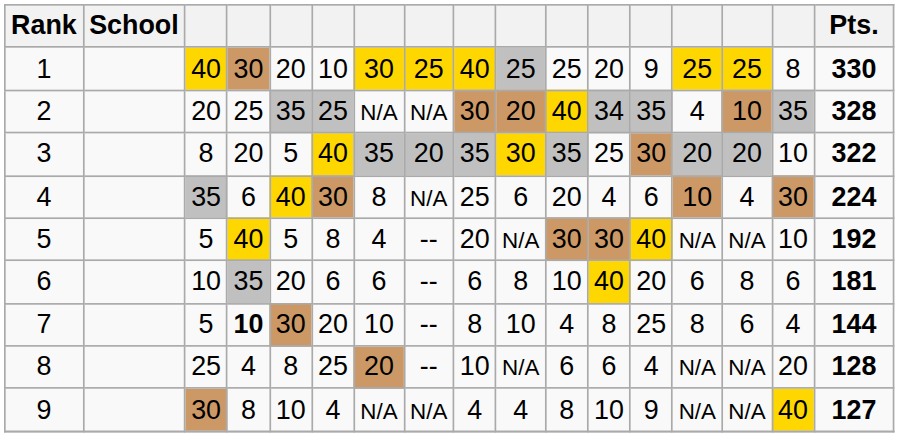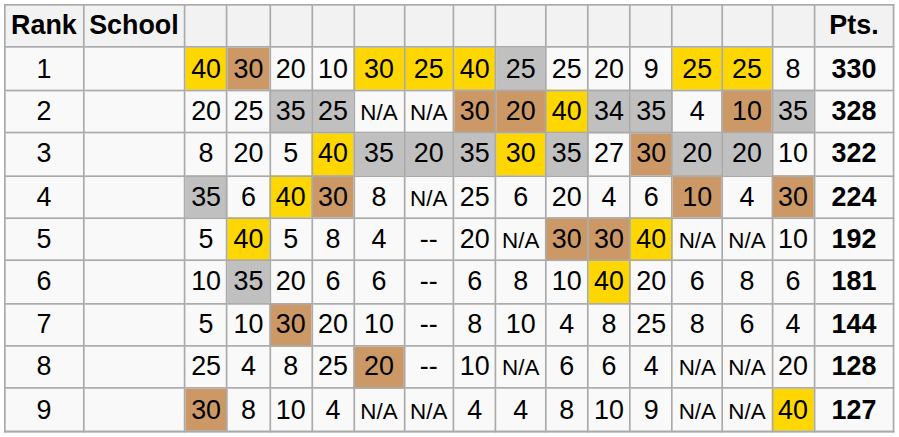 <table class=wikitable style="text-align:center;">
 <tr>
 <th>Rank</th>
 <th>School</th>
 <th></th>
 <th></th>
 <th></th>
 <th></th>
 <th></th>
 <th></th>
 <th></th>
 <th></th>
 <th></th>
 <th></th>
 <th></th>
 <th></th>
 <th></th>
 <th></th>
 <th width=40px>Pts.</th>
 </tr>
 <tr>
 <td>1</td>
 <td align=left></td>
 <td bgcolor=gold>40</td>
 <td bgcolor=CC9966>30</td>
 <td>20</td>
 <td>10</td>
 <td bgcolor=gold>30</td>
 <td bgcolor=gold>25</td>
 <td bgcolor=gold>40</td>
 <td bgcolor=silver>25</td>
 <td>25</td>
 <td>20</td>
 <td>9</td>
 <td bgcolor=gold>25</td>
 <td bgcolor=gold>25</td>
 <td>8</td>
 <td><strong>330</strong></td>
 </tr>
 <tr>
 <td>2</td>
 <td align=left></td>
 <td>20</td>
 <td>25</td>
 <td bgcolor=silver>35</td>
 <td bgcolor=silver>25</td>
 <td><small>N/A</small></td>
 <td><small>N/A</small></td>
 <td bgcolor=CC9966>30</td>
 <td bgcolor=CC9966>20</td>
 <td bgcolor=gold>40</td>
 <td bgcolor=silver>34</td>
 <td bgcolor=silver>35</td>
 <td>4</td>
 <td bgcolor=CC9966>10</td>
 <td bgcolor=silver>35</td>
 <td><strong>328</strong></td>
 </tr>
 <tr>
 <td>3</td>
 <td align=left></td>
 <td>8</td>
 <td>20</td>
 <td>5</td>
 <td bgcolor=gold>40</td>
 <td bgcolor=silver>35</td>
 <td bgcolor=silver>20</td>
 <td bgcolor=silver>35</td>
 <td bgcolor=gold>30</td>
 <td bgcolor=silver>35</td>
-<td>25</td>
+<td>27</td>
 <td bgcolor=CC9966>30</td>
 <td bgcolor=silver>20</td>
 <td bgcolor=silver>20</td>
 <td>10</td>
 <td><strong>322</strong></td>
 </tr>
 <tr>
 <td>4</td>
 <td align=left><strong></strong></td>
 <td bgcolor=silver>35</td>
 <td>6</td>
 <td bgcolor=gold>40</td>
 <td bgcolor=CC9966>30</td>
 <td>8</td>
 <td><small>N/A</small></td>
 <td>25</td>
 <td>6</td>
 <td>20</td>
 <td>4</td>
 <td>6</td>
 <td bgcolor=#CC9966>10</td>
 <td>4</td>
 <td bgcolor=CC9966>30</td>
 <td><strong>224</strong></td>
 </tr>
 <tr>
 <td>5</td>
 <td align=left></td>
 <td>5</td>
 <td bgcolor=gold>40</td>
 <td>5</td>
 <td>8</td>
 <td>4</td>
 <td>--</td>
 <td>20</td>
 <td><small>N/A</small></td>
 <td bgcolor=CC9966>30</td>
 <td bgcolor=CC9966>30</td>
 <td bgcolor=gold>40</td>
 <td><small>N/A</small></td>
 <td><small>N/A</small></td>
 <td>10</td>
 <td><strong>192</strong></td>
 </tr>
 <tr>
 <td>6</td>
 <td align=left></td>
 <td>10</td>
 <td bgcolor=silver>35</td>
 <td>20</td>
 <td>6</td>
 <td>6</td>
 <td>--</td>
 <td>6</td>
 <td>8</td>
 <td>10</td>
 <td bgcolor=gold>40</td>
 <td>20</td>
 <td>6</td>
 <td>8</td>
 <td>6</td>
 <td><strong>181</strong></td>
 </tr>
 <tr>
 <td>7</td>
 <td align=left></td>
 <td>5</td>
-<td><strong>10</strong></td>
+<td>10</td>
 <td bgcolor=CC9966>30</td>
 <td>20</td>
 <td>10</td>
 <td>--</td>
 <td>8</td>
 <td>10</td>
 <td>4</td>
 <td>8</td>
 <td>25</td>
 <td>8</td>
 <td>6</td>
 <td>4</td>
 <td><strong>144</strong></td>
 </tr>
 <tr>
 <td>8</td>
 <td align=left></td>
 <td>25</td>
 <td>4</td>
 <td>8</td>
 <td>25</td>
 <td bgcolor=CC9966>20</td>
 <td>--</td>
 <td>10</td>
 <td><small>N/A</small></td>
 <td>6</td>
 <td>6</td>
 <td>4</td>
 <td><small>N/A</small></td>
 <td><small>N/A</small></td>
 <td>20</td>
 <td><strong>128</strong></td>
 </tr>
 <tr>
 <td>9</td>
 <td align=left></td>
 <td bgcolor=CC9966>30</td>
 <td>8</td>
 <td>10</td>
 <td>4</td>
 <td><small>N/A</small></td>
 <td><small>N/A</small></td>
 <td>4</td>
 <td>4</td>
 <td>8</td>
 <td>10</td>
 <td>9</td>
 <td><small>N/A</small></td>
 <td><small>N/A</small></td>
 <td bgcolor=gold>40</td>
 <td><strong>127</strong></td>
 </tr>
 <tr>
 </tr>
 </table>
